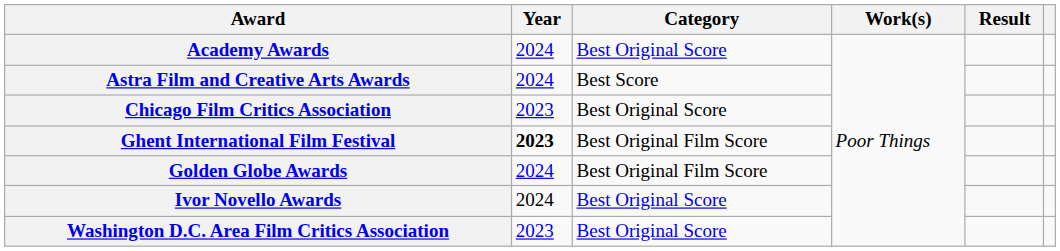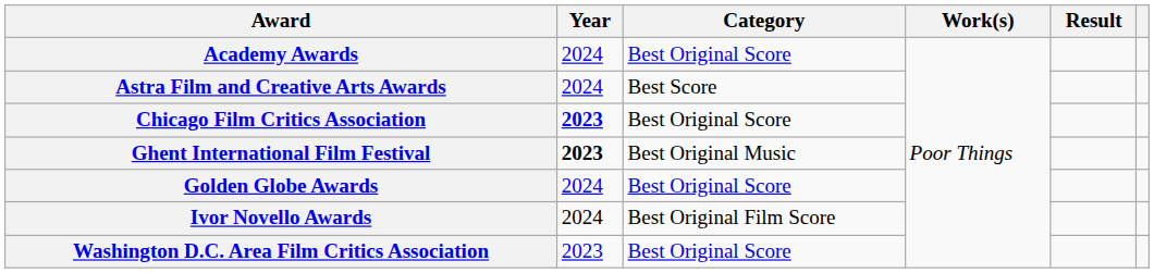 <table class="wikitable sortable plainrowheaders" style="width: 100%;">
 <tr>
 <th scope="col">Award</th>
 <th scope="col">Year</th>
 <th scope="col">Category</th>
 <th scope="col">Work(s)</th>
 <th scope="col">Result</th>
 <th scope="col" class="unsortable"></th>
 </tr>
 <tr>
 <th scope="row"><a href='#'>Academy Awards</a></th>
 <td><a href='#'>2024</a></td>
 <td><a href='#'>Best Original Score</a></td>
 <td rowspan="13"><em>Poor Things</em></td>
 <td></td>
 <td align="center"></td>
 </tr>
 <tr>
 <th scope="row"><a href='#'>Astra Film and Creative Arts Awards</a></th>
 <td><a href='#'>2024</a></td>
 <td>Best Score</td>
 <td></td>
 <td align="center"></td>
 </tr>
 <tr>
 <th scope="row"><a href='#'>Chicago Film Critics Association</a></th>
-<td><a href='#'>2023</a></td>
+<td><strong><a href='#'>2023</a></strong></td>
 <td>Best Original Score</td>
 <td></td>
 <td align="center"></td>
 </tr>
 <tr>
 <th scope="row"><a href='#'>Ghent International Film Festival</a></th>
 <td><strong>2023</strong></td>
-<td>Best Original Film Score</td>
+<td>Best Original Music</td>
 <td></td>
 <td align="center"></td>
 </tr>
 <tr>
 <th scope="row"><a href='#'>Golden Globe Awards</a></th>
 <td><a href='#'>2024</a></td>
-<td>Best Original Film Score</td>
+<td><a href='#'>Best Original Score</a></td>
 <td></td>
 <td align="center"></td>
 </tr>
 <tr>
 <th scope="row"><a href='#'>Ivor Novello Awards</a></th>
 <td>2024</td>
-<td><a href='#'>Best Original Score</a></td>
+<td>Best Original Film Score</td>
 <td></td>
 <td></td>
 </tr>
 <tr>
 <th scope="row"><a href='#'>Washington D.C. Area Film Critics Association</a></th>
 <td><a href='#'>2023</a></td>
 <td><a href='#'>Best Original Score</a></td>
 <td></td>
 <td align="center"><br></td>
 </tr>
 </table>
